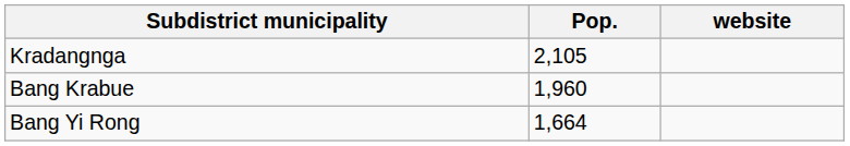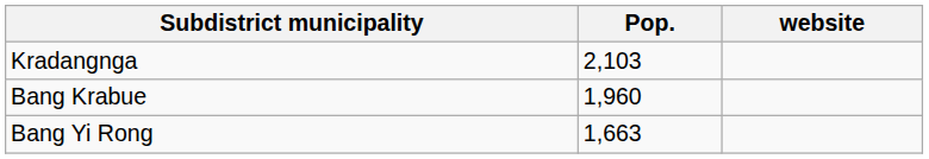 <table class="wikitable" style="width:50%;">
 <tr>
 <th>Subdistrict municipality</th>
 <th>Pop.</th>
 <th>website</th>
 </tr>
 <tr>
 <td>Kradangnga</td>
-<td>2,105</td>
+<td>2,103</td>
 <td></td>
 </tr>
 <tr>
 <td>Bang Krabue</td>
 <td>1,960</td>
 <td></td>
 </tr>
 <tr>
 <td>Bang Yi Rong</td>
-<td>1,664</td>
+<td>1,663</td>
 <td></td>
 </tr>
 </table>
